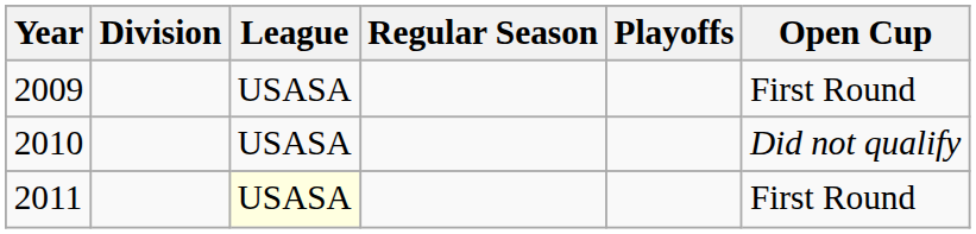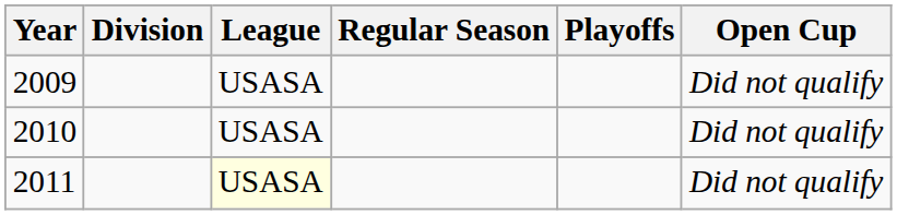 <table class="wikitable">
 <tr>
 <th>Year</th>
 <th>Division</th>
 <th>League</th>
 <th>Regular Season</th>
 <th>Playoffs</th>
 <th>Open Cup</th>
 </tr>
 <tr>
 <td>2009</td>
 <td></td>
 <td>USASA</td>
 <td></td>
 <td></td>
-<td>First Round</td>
+<td><em>Did not qualify</em></td>
 </tr>
 <tr>
 <td>2010</td>
 <td></td>
 <td>USASA</td>
 <td></td>
 <td></td>
 <td><em>Did not qualify</em></td>
 </tr>
 <tr>
 <td>2011</td>
 <td></td>
 <td style="background: lightyellow;">USASA</td>
 <td></td>
 <td></td>
-<td>First Round</td>
+<td><em>Did not qualify</em></td>
 </tr>
 </table>
